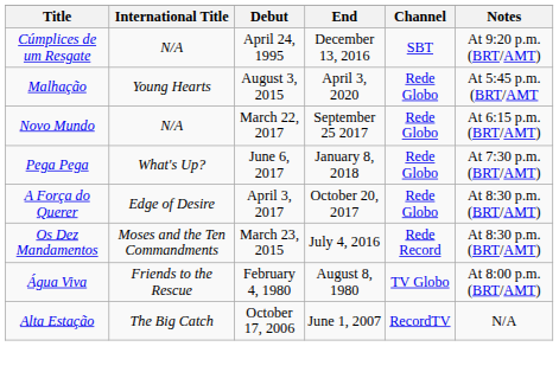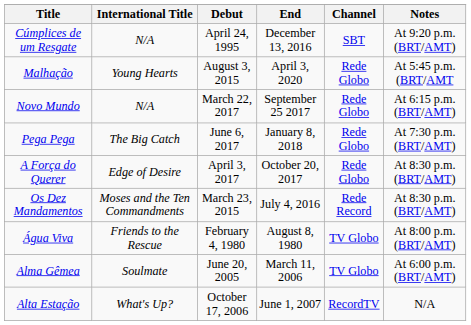 <table class="wikitable sortable" style="text-align:center;">
 <tr>
 </tr>
 <tr>
 <th scope="col">Title</th>
 <th scope="col">International Title</th>
 <th scope="col">Debut</th>
 <th scope="col">End</th>
 <th scope="col">Channel</th>
 <th scope="col">Notes</th>
 </tr>
 <tr>
 <td><em><a href='#'>Cúmplices de um Resgate</a></em></td>
 <td><em>N/A</em></td>
 <td>April 24, 1995</td>
 <td>December 13, 2016</td>
 <td><a href='#'>SBT</a></td>
 <td>At 9:20 p.m. (<a href='#'>BRT</a>/<a href='#'>AMT</a>)</td>
 </tr>
 <tr>
 <td><em><a href='#'>Malhação</a></em></td>
 <td><em>Young Hearts</em></td>
 <td>August 3, 2015</td>
 <td>April 3, 2020</td>
 <td><a href='#'>Rede Globo</a></td>
 <td>At 5:45 p.m. (<a href='#'>BRT</a>/<a href='#'>AMT</a></td>
 </tr>
 <tr>
 <td><em><a href='#'>Novo Mundo</a></em></td>
 <td><em>N/A</em></td>
 <td>March 22, 2017</td>
 <td>September 25 2017</td>
 <td><a href='#'>Rede Globo</a></td>
 <td>At 6:15 p.m. (<a href='#'>BRT</a>/<a href='#'>AMT</a>)</td>
 </tr>
 <tr>
 <td><em><a href='#'>Pega Pega</a></em></td>
-<td><em>What's Up?</em></td>
+<td><em>The Big Catch</em></td>
 <td>June 6, 2017</td>
 <td>January 8, 2018</td>
 <td><a href='#'>Rede Globo</a></td>
 <td>At 7:30 p.m. (<a href='#'>BRT</a>/<a href='#'>AMT</a>)</td>
 </tr>
 <tr>
 <td><em><a href='#'>A Força do Querer</a></em></td>
 <td><em>Edge of Desire</em></td>
 <td>April 3, 2017</td>
 <td>October 20, 2017</td>
 <td><a href='#'>Rede Globo</a></td>
 <td>At 8:30 p.m. (<a href='#'>BRT</a>/<a href='#'>AMT</a>)</td>
 </tr>
 <tr>
 <td><em><a href='#'>Os Dez Mandamentos</a></em></td>
 <td><em> Moses and the Ten Commandments</em></td>
 <td>March 23, 2015</td>
 <td>July 4, 2016</td>
 <td><a href='#'>Rede Record</a></td>
 <td>At 8:30 p.m. (<a href='#'>BRT</a>/<a href='#'>AMT</a>)</td>
 </tr>
 <tr>
 <td><em><a href='#'>Água Viva</a></em></td>
 <td><em>Friends to the Rescue</em></td>
 <td>February 4, 1980</td>
 <td>August 8, 1980</td>
 <td><a href='#'>TV Globo</a></td>
 <td>At 8:00 p.m. (<a href='#'>BRT</a>/<a href='#'>AMT</a>)</td>
 </tr>
 <tr>
+<td><em><a href='#'>Alma Gêmea</a></em></td>
+<td><em>Soulmate</em></td>
+<td>June 20, 2005</td>
+<td>March 11, 2006</td>
+<td><a href='#'>TV Globo</a></td>
+<td>At 6:00 p.m. (<a href='#'>BRT</a>/<a href='#'>AMT</a>)</td>
+</tr>
+<tr>
 <td><em><a href='#'>Alta Estação</a></em></td>
-<td><em>The Big Catch</em></td>
+<td><em>What's Up?</em></td>
 <td>October 17, 2006</td>
 <td>June 1, 2007</td>
 <td><a href='#'>RecordTV</a></td>
 <td>N/A</td>
 </tr>
 </table>
